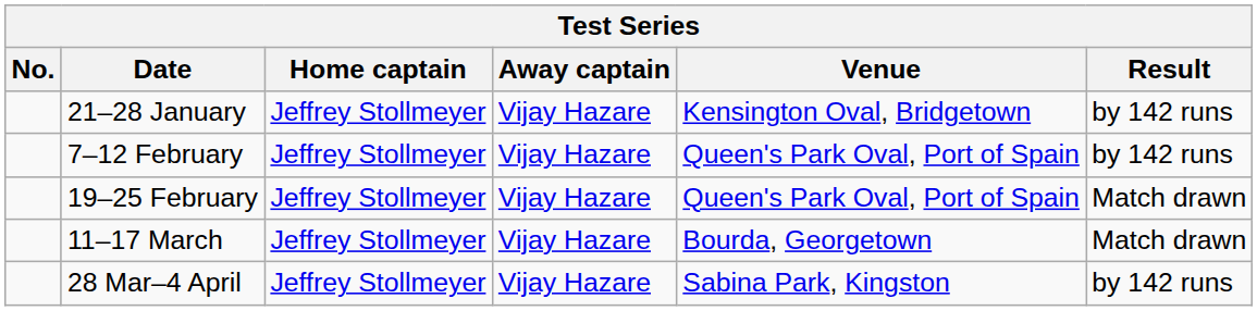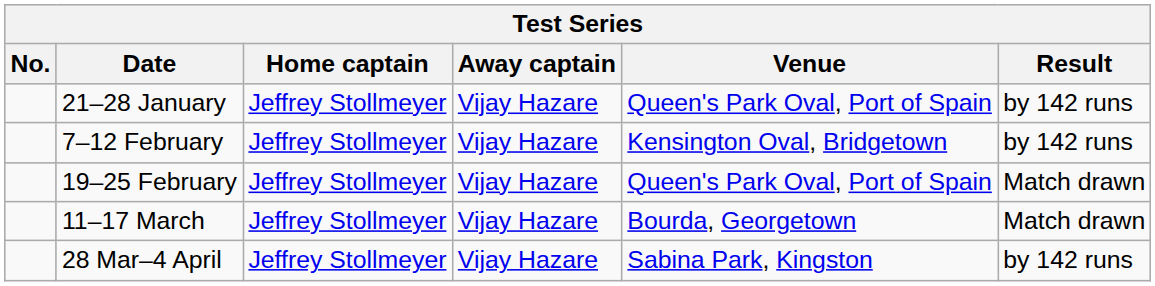 <table class="wikitable">
 <tr>
 <th colspan="9">Test Series</th>
 </tr>
 <tr>
 <th>No.</th>
 <th>Date</th>
 <th>Home captain</th>
 <th>Away captain</th>
 <th>Venue</th>
 <th>Result</th>
 </tr>
 <tr>
 <td></td>
 <td>21–28 January</td>
 <td><a href='#'>Jeffrey Stollmeyer</a></td>
 <td><a href='#'>Vijay Hazare</a></td>
-<td><a href='#'>Kensington Oval</a>, <a href='#'>Bridgetown</a></td>
+<td><a href='#'>Queen's Park Oval</a>, <a href='#'>Port of Spain</a></td>
 <td> by 142 runs</td>
 </tr>
 <tr>
 <td></td>
 <td>7–12 February</td>
 <td><a href='#'>Jeffrey Stollmeyer</a></td>
 <td><a href='#'>Vijay Hazare</a></td>
-<td><a href='#'>Queen's Park Oval</a>, <a href='#'>Port of Spain</a></td>
+<td><a href='#'>Kensington Oval</a>, <a href='#'>Bridgetown</a></td>
 <td> by 142 runs</td>
 </tr>
 <tr>
 <td></td>
 <td>19–25 February</td>
 <td><a href='#'>Jeffrey Stollmeyer</a></td>
 <td><a href='#'>Vijay Hazare</a></td>
 <td><a href='#'>Queen's Park Oval</a>, <a href='#'>Port of Spain</a></td>
 <td>Match drawn</td>
 </tr>
 <tr>
 <td></td>
 <td>11–17 March</td>
 <td><a href='#'>Jeffrey Stollmeyer</a></td>
 <td><a href='#'>Vijay Hazare</a></td>
 <td><a href='#'>Bourda</a>, <a href='#'>Georgetown</a></td>
 <td>Match drawn</td>
 </tr>
 <tr>
 <td></td>
 <td>28 Mar–4 April</td>
 <td><a href='#'>Jeffrey Stollmeyer</a></td>
 <td><a href='#'>Vijay Hazare</a></td>
 <td><a href='#'>Sabina Park</a>, <a href='#'>Kingston</a></td>
 <td> by 142 runs</td>
 </tr>
 </table>
